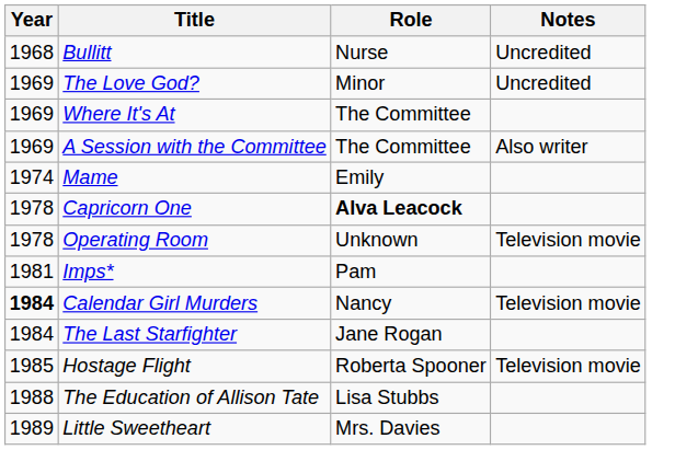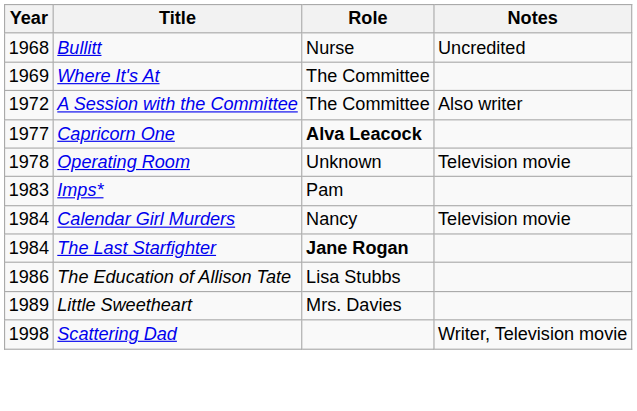 <table class="wikitable sortable">
 <tr>
 <th>Year</th>
 <th>Title</th>
 <th>Role</th>
 <th>Notes</th>
 </tr>
 <tr>
 <td>1968</td>
 <td><em><a href='#'>Bullitt</a></em></td>
 <td>Nurse</td>
 <td>Uncredited</td>
 </tr>
 <tr>
 <td>1969</td>
-<td><em><a href='#'>The Love God?</a></em></td>
-<td>Minor</td>
-<td>Uncredited</td>
-</tr>
-<tr>
-<td>1969</td>
 <td><em><a href='#'>Where It's At</a></em></td>
 <td>The Committee</td>
 <td></td>
 </tr>
 <tr>
-<td>1969</td>
+<td>1972</td>
 <td><em><a href='#'>A Session with the Committee</a></em></td>
 <td>The Committee</td>
 <td>Also writer</td>
 </tr>
 <tr>
-<td>1974</td>
-<td><em><a href='#'>Mame</a></em></td>
-<td>Emily</td>
-<td></td>
-</tr>
-<tr>
-<td>1978</td>
+<td>1977</td>
 <td><em><a href='#'>Capricorn One</a></em></td>
 <td><strong>Alva Leacock</strong></td>
 <td></td>
 </tr>
 <tr>
 <td>1978</td>
 <td><em><a href='#'>Operating Room</a></em></td>
 <td>Unknown</td>
 <td>Television movie</td>
 </tr>
 <tr>
-<td>1981</td>
+<td>1983</td>
 <td><em><a href='#'>Imps*</a></em></td>
 <td>Pam</td>
 <td></td>
 </tr>
 <tr>
-<td><strong>1984</strong></td>
+<td>1984</td>
 <td><em><a href='#'>Calendar Girl Murders</a></em></td>
 <td>Nancy</td>
 <td>Television movie</td>
 </tr>
 <tr>
 <td>1984</td>
 <td><em><a href='#'>The Last Starfighter</a></em></td>
-<td>Jane Rogan</td>
+<td><strong>Jane Rogan</strong></td>
 <td></td>
 </tr>
 <tr>
-<td>1985</td>
-<td><em>Hostage Flight</em></td>
-<td>Roberta Spooner</td>
-<td>Television movie</td>
-</tr>
-<tr>
-<td>1988</td>
+<td>1986</td>
 <td><em>The Education of Allison Tate</em></td>
 <td>Lisa Stubbs</td>
 <td></td>
 </tr>
 <tr>
 <td>1989</td>
 <td><em>Little Sweetheart</em></td>
 <td>Mrs. Davies</td>
 <td></td>
 </tr>
+<tr>
+<td>1998</td>
+<td><em><a href='#'>Scattering Dad</a></em></td>
+<td></td>
+<td>Writer, Television movie</td>
+</tr>
 </table>
